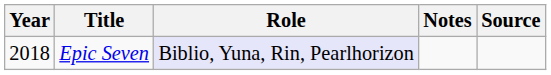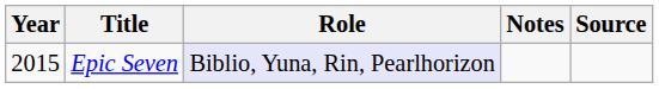 <table class="wikitable">
 <tr>
 <th>Year</th>
 <th>Title</th>
 <th>Role</th>
 <th>Notes</th>
 <th>Source</th>
 </tr>
 <tr>
-<td>2018</td>
+<td>2015</td>
 <td><em><a href='#'>Epic Seven</a></em></td>
 <td style="background: lavender;">Biblio, Yuna, Rin, Pearlhorizon</td>
 <td></td>
 <td></td>
 </tr>
 </table>
